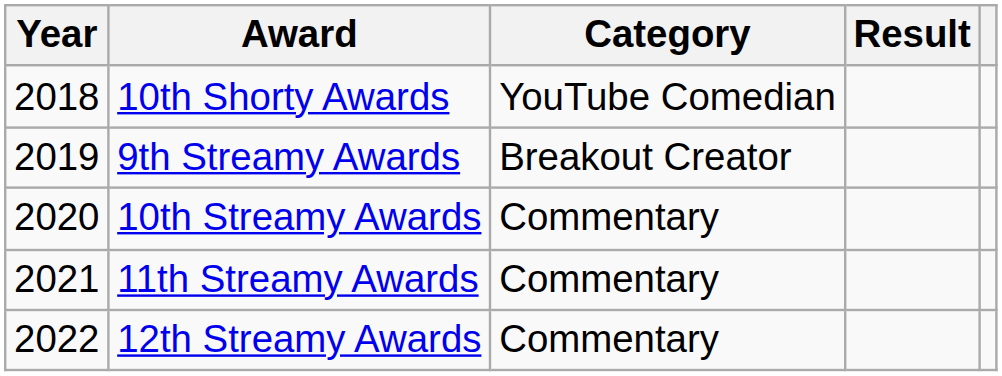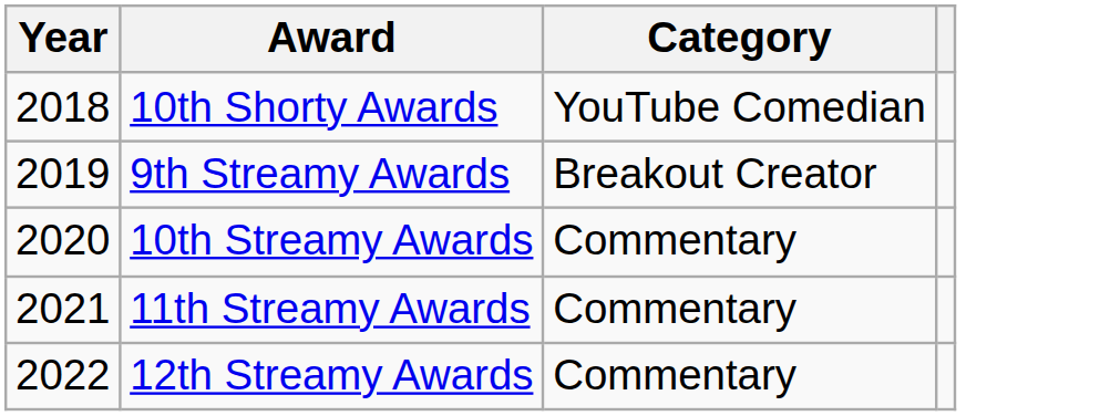 <table class="wikitable sortable">
 <tr>
 <th>Year</th>
 <th>Award</th>
 <th>Category</th>
-<th>Result</th>
 <th></th>
 </tr>
 <tr>
 <td>2018</td>
 <td><a href='#'>10th Shorty Awards</a></td>
 <td>YouTube Comedian</td>
 <td></td>
-<td></td>
 </tr>
 <tr>
 <td>2019</td>
 <td><a href='#'>9th Streamy Awards</a></td>
 <td>Breakout Creator</td>
-<td></td>
 <td></td>
 </tr>
 <tr>
 <td>2020</td>
 <td><a href='#'>10th Streamy Awards</a></td>
 <td>Commentary</td>
 <td></td>
-<td></td>
 </tr>
 <tr>
 <td>2021</td>
 <td><a href='#'>11th Streamy Awards</a></td>
 <td>Commentary</td>
-<td></td>
 <td></td>
 </tr>
 <tr>
 <td>2022</td>
 <td><a href='#'>12th Streamy Awards</a></td>
 <td>Commentary</td>
 <td></td>
-<td></td>
 </tr>
 </table>
